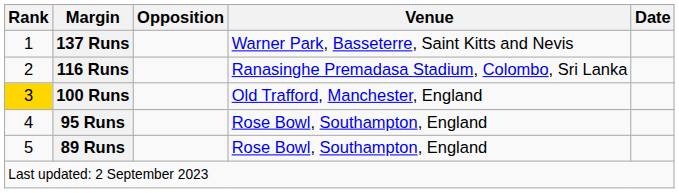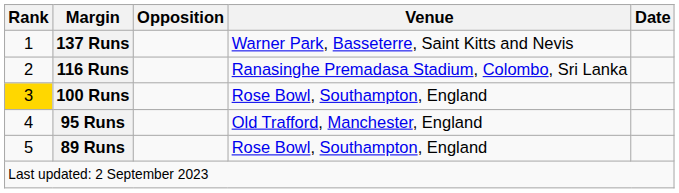 <table class="wikitable plainrowheaders">
 <tr>
 <th scope=col>Rank</th>
 <th scope=col>Margin</th>
 <th scope=col>Opposition</th>
 <th scope=col>Venue</th>
 <th scope=col>Date</th>
 </tr>
 <tr>
 <td align=center>1</td>
 <th scope=row style=text-align:center;>137 Runs</th>
 <td></td>
 <td><a href='#'>Warner Park</a>, <a href='#'>Basseterre</a>, Saint Kitts and Nevis</td>
 <td></td>
 </tr>
 <tr>
 <td align=center>2</td>
 <th scope=row style=text-align:center;>116 Runs</th>
 <td></td>
 <td><a href='#'>Ranasinghe Premadasa Stadium</a>, <a href='#'>Colombo</a>, Sri Lanka</td>
 <td> </td>
 </tr>
 <tr>
 <td align=center style="background: gold;">3</td>
 <th scope=row style=text-align:center;>100 Runs</th>
 <td></td>
-<td><a href='#'>Old Trafford</a>, <a href='#'>Manchester</a>, England</td>
+<td><a href='#'>Rose Bowl</a>, <a href='#'>Southampton</a>, England</td>
 <td></td>
 </tr>
 <tr>
 <td align=center>4</td>
 <th scope=row style=text-align:center;>95 Runs</th>
 <td></td>
-<td><a href='#'>Rose Bowl</a>, <a href='#'>Southampton</a>, England</td>
+<td><a href='#'>Old Trafford</a>, <a href='#'>Manchester</a>, England</td>
 <td></td>
 </tr>
 <tr>
 <td align=center>5</td>
 <th scope=row style=text-align:center;>89 Runs</th>
 <td></td>
 <td><a href='#'>Rose Bowl</a>, <a href='#'>Southampton</a>, England</td>
 <td></td>
 </tr>
 <tr>
 <td colspan=6><small>Last updated: 2 September 2023</small></td>
 </tr>
 </table>
